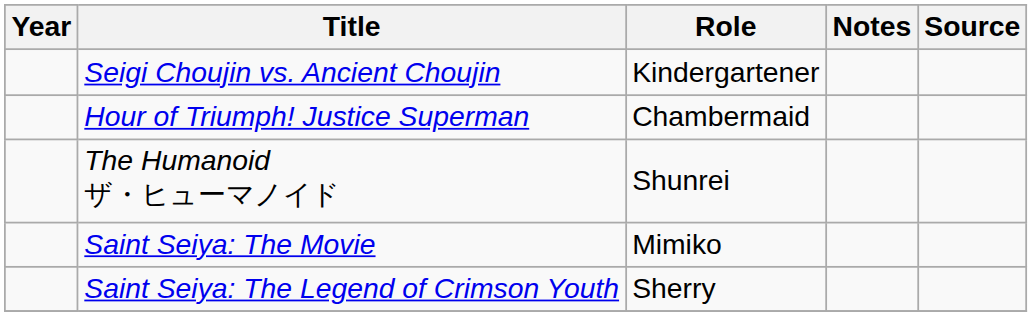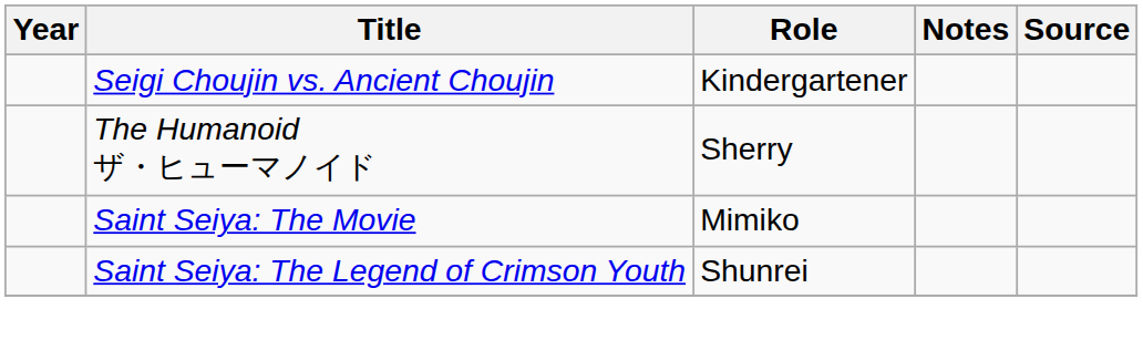 <table class="wikitable sortable plainrowheaders">
 <tr>
 <th>Year</th>
 <th>Title</th>
 <th>Role</th>
 <th class="unsortable">Notes</th>
 <th class="unsortable">Source</th>
 </tr>
 <tr>
 <td></td>
 <td><em><a href='#'>Seigi Choujin vs. Ancient Choujin</a></em></td>
 <td>Kindergartener</td>
 <td></td>
 <td></td>
 </tr>
 <tr>
 <td></td>
-<td><em><a href='#'>Hour of Triumph! Justice Superman</a></em></td>
-<td>Chambermaid</td>
-<td></td>
-<td></td>
-</tr>
-<tr>
-<td></td>
 <td><em>The Humanoid</em><br>ザ・ヒューマノイド</td>
-<td>Shunrei</td>
+<td>Sherry</td>
 <td></td>
 <td></td>
 </tr>
 <tr>
 <td></td>
 <td><em><a href='#'>Saint Seiya: The Movie</a></em></td>
 <td>Mimiko</td>
 <td></td>
 <td></td>
 </tr>
 <tr>
 <td></td>
 <td><em><a href='#'>Saint Seiya: The Legend of Crimson Youth</a></em></td>
-<td>Sherry</td>
+<td>Shunrei</td>
 <td></td>
 <td></td>
 </tr>
 <tr>
 </tr>
 </table>
